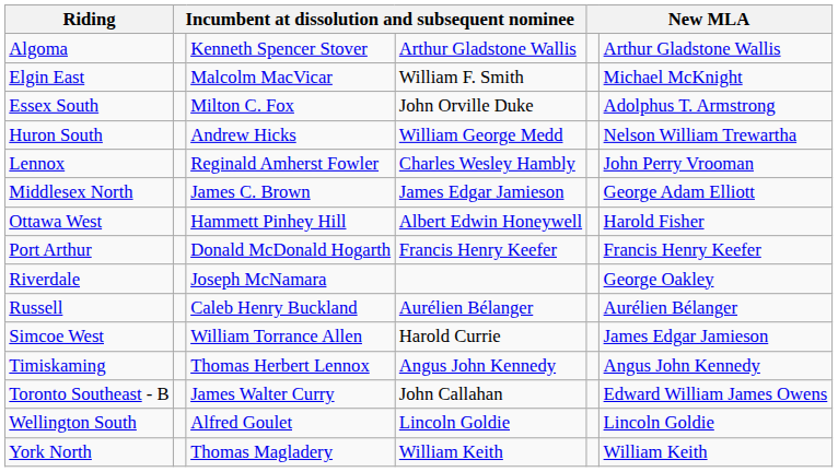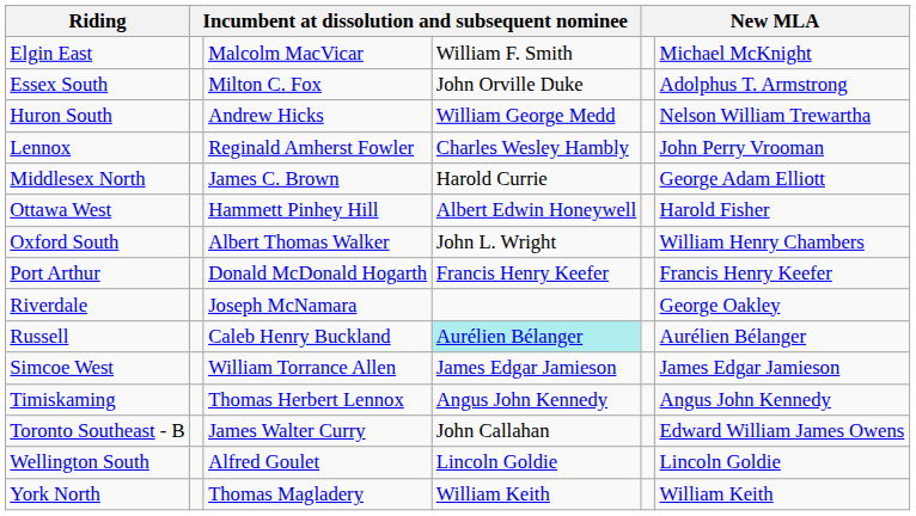 <table class="wikitable">
 <tr>
 <th>Riding</th>
 <th colspan="3">Incumbent at dissolution and subsequent nominee</th>
 <th colspan="2">New MLA</th>
-</tr>
-<tr>
-<td><a href='#'>Algoma</a></td>
-<td> </td>
-<td><a href='#'>Kenneth Spencer Stover</a></td>
-<td><a href='#'>Arthur Gladstone Wallis</a></td>
-<td> </td>
-<td><a href='#'>Arthur Gladstone Wallis</a></td>
 </tr>
 <tr>
 <td><a href='#'>Elgin East</a></td>
 <td> </td>
 <td><a href='#'>Malcolm MacVicar</a></td>
 <td>William F. Smith</td>
 <td> </td>
 <td><a href='#'>Michael McKnight</a></td>
 </tr>
 <tr>
 <td><a href='#'>Essex South</a></td>
 <td> </td>
 <td><a href='#'>Milton C. Fox</a></td>
 <td>John Orville Duke</td>
 <td> </td>
 <td><a href='#'>Adolphus T. Armstrong</a></td>
 </tr>
 <tr>
 <td><a href='#'>Huron South</a></td>
 <td> </td>
 <td><a href='#'>Andrew Hicks</a></td>
 <td><a href='#'>William George Medd</a></td>
 <td> </td>
 <td><a href='#'>Nelson William Trewartha</a></td>
 </tr>
 <tr>
 <td><a href='#'>Lennox</a></td>
 <td> </td>
 <td><a href='#'>Reginald Amherst Fowler</a></td>
 <td><a href='#'>Charles Wesley Hambly</a></td>
 <td> </td>
 <td><a href='#'>John Perry Vrooman</a></td>
 </tr>
 <tr>
 <td><a href='#'>Middlesex North</a></td>
 <td> </td>
 <td><a href='#'>James C. Brown</a></td>
-<td><a href='#'>James Edgar Jamieson</a></td>
+<td>Harold Currie</td>
 <td> </td>
 <td><a href='#'>George Adam Elliott</a></td>
 </tr>
 <tr>
 <td><a href='#'>Ottawa West</a></td>
 <td> </td>
 <td><a href='#'>Hammett Pinhey Hill</a></td>
 <td><a href='#'>Albert Edwin Honeywell</a></td>
 <td> </td>
 <td><a href='#'>Harold Fisher</a></td>
+</tr>
+<tr>
+<td><a href='#'>Oxford South</a></td>
+<td> </td>
+<td><a href='#'>Albert Thomas Walker</a></td>
+<td>John L. Wright</td>
+<td> </td>
+<td><a href='#'>William Henry Chambers</a></td>
 </tr>
 <tr>
 <td><a href='#'>Port Arthur</a></td>
 <td> </td>
 <td><a href='#'>Donald McDonald Hogarth</a></td>
 <td><a href='#'>Francis Henry Keefer</a></td>
 <td> </td>
 <td><a href='#'>Francis Henry Keefer</a></td>
 </tr>
 <tr>
 <td><a href='#'>Riverdale</a></td>
 <td> </td>
 <td><a href='#'>Joseph McNamara</a></td>
 <td></td>
 <td> </td>
 <td><a href='#'>George Oakley</a></td>
 </tr>
 <tr>
 <td><a href='#'>Russell</a></td>
 <td> </td>
 <td><a href='#'>Caleb Henry Buckland</a></td>
-<td><a href='#'>Aurélien Bélanger</a></td>
+<td style="background: paleturquoise;"><a href='#'>Aurélien Bélanger</a></td>
 <td> </td>
 <td><a href='#'>Aurélien Bélanger</a></td>
 </tr>
 <tr>
 <td><a href='#'>Simcoe West</a></td>
 <td> </td>
 <td><a href='#'>William Torrance Allen</a></td>
-<td>Harold Currie</td>
+<td><a href='#'>James Edgar Jamieson</a></td>
 <td> </td>
 <td><a href='#'>James Edgar Jamieson</a></td>
 </tr>
 <tr>
 <td><a href='#'>Timiskaming</a></td>
 <td> </td>
 <td><a href='#'>Thomas Herbert Lennox</a></td>
 <td><a href='#'>Angus John Kennedy</a></td>
 <td> </td>
 <td><a href='#'>Angus John Kennedy</a></td>
 </tr>
 <tr>
 <td><a href='#'>Toronto Southeast</a> - B</td>
 <td> </td>
 <td><a href='#'>James Walter Curry</a></td>
 <td>John Callahan</td>
 <td> </td>
 <td><a href='#'>Edward William James Owens</a></td>
 </tr>
 <tr>
 <td><a href='#'>Wellington South</a></td>
 <td> </td>
 <td><a href='#'>Alfred Goulet</a></td>
 <td><a href='#'>Lincoln Goldie</a></td>
 <td> </td>
 <td><a href='#'>Lincoln Goldie</a></td>
 </tr>
 <tr>
 <td><a href='#'>York North</a></td>
 <td> </td>
 <td><a href='#'>Thomas Magladery</a></td>
 <td><a href='#'>William Keith</a></td>
 <td> </td>
 <td><a href='#'>William Keith</a></td>
 </tr>
 </table>
